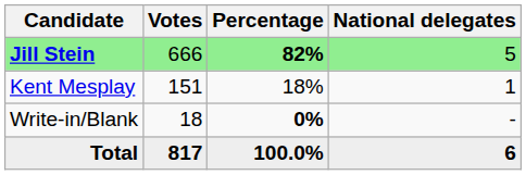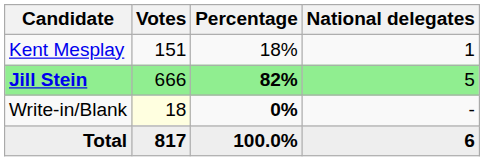 <table class="wikitable" style="text-align:right;">
 <tr>
 <th>Candidate</th>
 <th>Votes</th>
 <th>Percentage</th>
 <th>National delegates</th>
+</tr>
+<tr>
+<td style="text-align:left;"><a href='#'>Kent Mesplay</a></td>
+<td>151</td>
+<td>18%</td>
+<td>1</td>
 </tr>
 <tr style="background:lightgreen;">
 <td style="text-align:left;"> <strong><a href='#'>Jill Stein</a></strong></td>
 <td>666</td>
 <td><strong>82%</strong></td>
 <td>5</td>
 </tr>
 <tr>
-<td style="text-align:left;"><a href='#'>Kent Mesplay</a></td>
-<td>151</td>
-<td>18%</td>
-<td>1</td>
-</tr>
-<tr>
 <td style="text-align:left;">Write-in/Blank</td>
-<td>18</td>
+<td style="background: lightyellow;">18</td>
 <td><strong>0%</strong></td>
 <td>-</td>
 </tr>
 <tr style="background:#eee;">
 <td style="margin-right:0.50px"><strong>Total</strong></td>
 <td style="margin-right:0.50px"><strong>817</strong></td>
 <td style="margin-right:0.50px"><strong>100.0%</strong></td>
 <td style="margin-right:0.50px"><strong>6</strong></td>
 </tr>
 </table>
